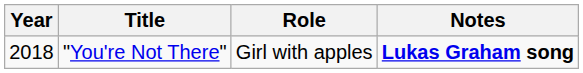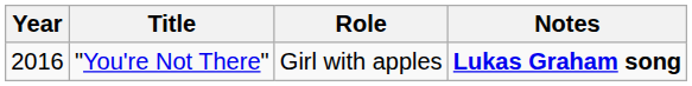 <table class="wikitable">
 <tr>
 <th>Year</th>
 <th>Title</th>
 <th>Role</th>
 <th>Notes</th>
 </tr>
 <tr>
-<td>2018</td>
+<td>2016</td>
 <td>"<a href='#'>You're Not There</a>"</td>
 <td>Girl with apples</td>
 <td><strong><a href='#'>Lukas Graham</a> song</strong></td>
 </tr>
 </table>
